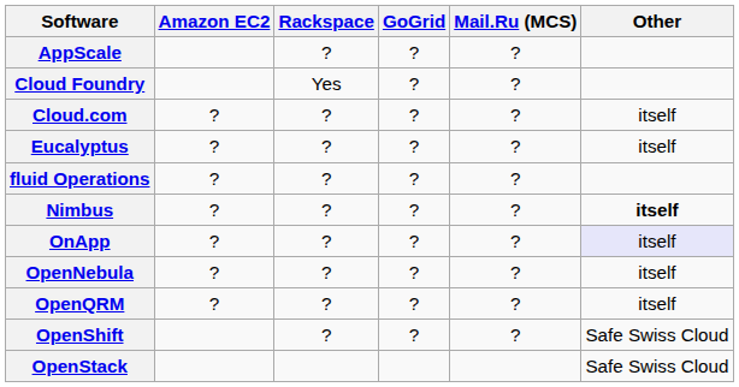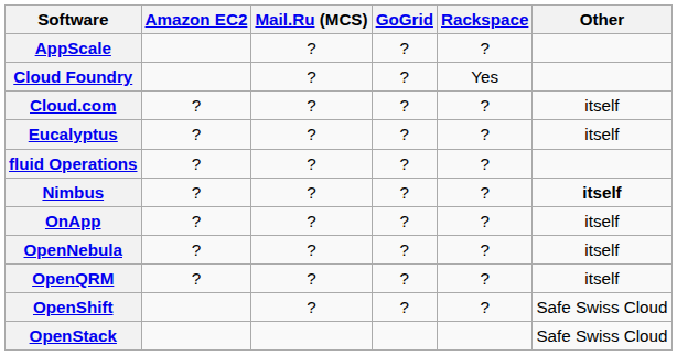 <table class="wikitable sortable" style="width: auto; text-align: center; font-size: 95%; table-layout: fixed; line-height:1.25">
 <tr>
 <th>Software</th>
 <th><a href='#'>Amazon EC2</a></th>
+<th><a href='#'>Mail.Ru</a> (MCS)</th>
+<th><a href='#'>GoGrid</a></th>
 <th><a href='#'>Rackspace</a></th>
-<th><a href='#'>GoGrid</a></th>
-<th><a href='#'>Mail.Ru</a> (MCS)</th>
 <th>Other</th>
 </tr>
 <tr>
 <th><a href='#'>AppScale</a></th>
 <td></td>
 <td>?</td>
 <td>?</td>
 <td>?</td>
 <td></td>
 </tr>
 <tr>
 <th><a href='#'>Cloud Foundry</a></th>
 <td></td>
-<td>Yes</td>
 <td>?</td>
 <td>?</td>
+<td>Yes</td>
 <td></td>
 </tr>
 <tr>
 <th><a href='#'>Cloud.com</a></th>
 <td>?</td>
 <td>?</td>
 <td>?</td>
 <td>?</td>
 <td>itself</td>
 </tr>
 <tr>
 <th><a href='#'>Eucalyptus</a></th>
 <td>?</td>
 <td>?</td>
 <td>?</td>
 <td>?</td>
 <td>itself</td>
 </tr>
 <tr>
 <th><a href='#'>fluid Operations</a></th>
 <td>?</td>
 <td>?</td>
 <td>?</td>
 <td>?</td>
 <td></td>
 </tr>
 <tr>
 <th><a href='#'>Nimbus</a></th>
 <td>?</td>
 <td>?</td>
 <td>?</td>
 <td>?</td>
 <td><strong>itself</strong></td>
 </tr>
 <tr>
 <th><a href='#'>OnApp</a></th>
 <td>?</td>
 <td>?</td>
 <td>?</td>
 <td>?</td>
-<td style="background: lavender;">itself</td>
+<td>itself</td>
 </tr>
 <tr>
 <th><a href='#'>OpenNebula</a></th>
 <td>?</td>
 <td>?</td>
 <td>?</td>
 <td>?</td>
 <td>itself</td>
 </tr>
 <tr>
 <th><a href='#'>OpenQRM</a></th>
 <td>?</td>
 <td>?</td>
 <td>?</td>
 <td>?</td>
 <td>itself</td>
 </tr>
 <tr>
 <th><a href='#'>OpenShift</a></th>
 <td></td>
 <td>?</td>
 <td>?</td>
 <td>?</td>
 <td>Safe Swiss Cloud</td>
 </tr>
 <tr>
 <th><a href='#'>OpenStack</a></th>
 <td></td>
 <td></td>
 <td></td>
 <td></td>
 <td>Safe Swiss Cloud</td>
 </tr>
 </table>
